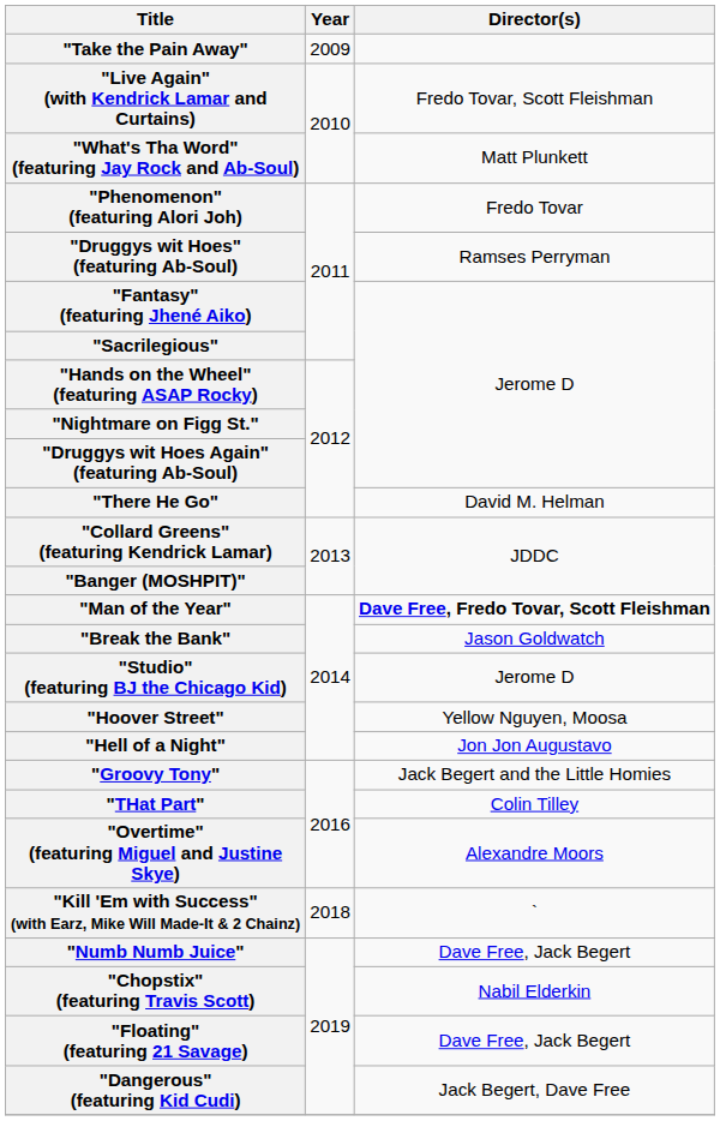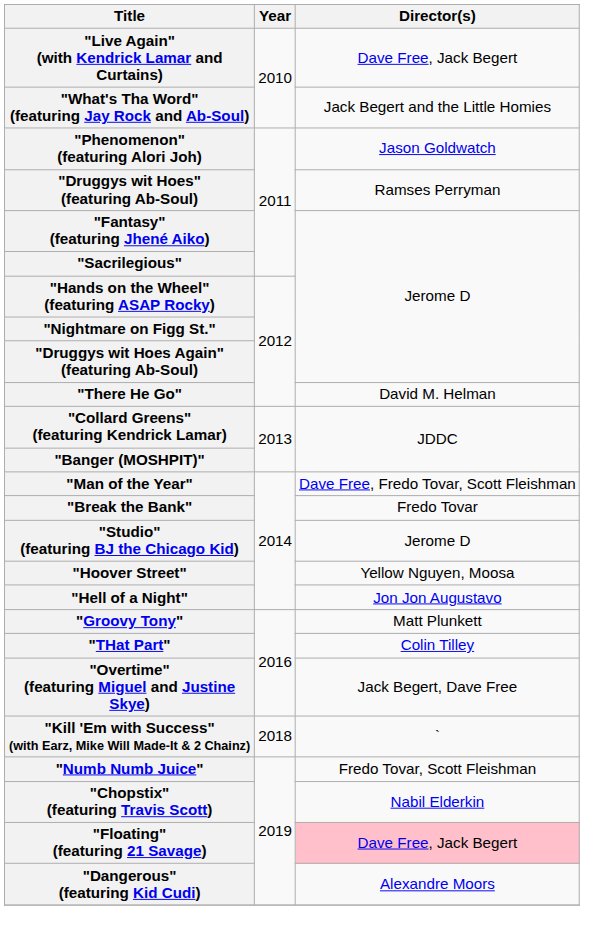 <table class="wikitable plainrowheaders" style="text-align:center;">
 <tr>
 <th scope="col" style="width:16em;">Title</th>
 <th scope="col">Year</th>
 <th scope="col">Director(s)</th>
 </tr>
 <tr>
-<th scope="row">"Take the Pain Away"</th>
-<td>2009</td>
-<td></td>
-</tr>
-<tr>
 <th scope="row">"Live Again"<br><span>(with <a href='#'>Kendrick Lamar</a> and Curtains)</span></th>
 <td rowspan="2">2010</td>
-<td>Fredo Tovar, Scott Fleishman</td>
+<td><a href='#'>Dave Free</a>, Jack Begert</td>
 </tr>
 <tr>
 <th scope="row">"What's Tha Word"<br><span>(featuring <a href='#'>Jay Rock</a> and <a href='#'>Ab-Soul</a>)</span></th>
-<td>Matt Plunkett</td>
+<td>Jack Begert and the Little Homies</td>
 </tr>
 <tr>
 <th scope="row">"Phenomenon"<br><span>(featuring Alori Joh)</span></th>
 <td rowspan="4">2011</td>
-<td>Fredo Tovar</td>
+<td><a href='#'>Jason Goldwatch</a></td>
 </tr>
 <tr>
 <th scope="row">"Druggys wit Hoes"<br><span>(featuring Ab-Soul)</span></th>
 <td>Ramses Perryman</td>
 </tr>
 <tr>
 <th scope="row">"Fantasy"<br><span>(featuring <a href='#'>Jhené Aiko</a>)</span></th>
 <td rowspan="5">Jerome D</td>
 </tr>
 <tr>
 <th scope="row">"Sacrilegious"</th>
 </tr>
 <tr>
 <th scope="row">"Hands on the Wheel"<br><span>(featuring <a href='#'>ASAP Rocky</a>)</span></th>
 <td rowspan="4">2012</td>
 </tr>
 <tr>
 <th scope="row">"Nightmare on Figg St."</th>
 </tr>
 <tr>
 <th scope="row">"Druggys wit Hoes Again"<br><span>(featuring Ab-Soul)</span></th>
 </tr>
 <tr>
 <th scope="row">"There He Go"</th>
 <td>David M. Helman</td>
 </tr>
 <tr>
 <th scope="row">"Collard Greens"<br><span>(featuring Kendrick Lamar)</span></th>
 <td rowspan="2">2013</td>
 <td rowspan="2">JDDC</td>
 </tr>
 <tr>
 <th scope="row">"Banger (MOSHPIT)"</th>
 </tr>
 <tr>
 <th scope="row">"Man of the Year"</th>
 <td rowspan="5">2014</td>
-<td><strong><a href='#'>Dave Free</a>, Fredo Tovar, Scott Fleishman</strong></td>
+<td><a href='#'>Dave Free</a>, Fredo Tovar, Scott Fleishman</td>
 </tr>
 <tr>
 <th scope="row">"Break the Bank"</th>
-<td><a href='#'>Jason Goldwatch</a></td>
+<td>Fredo Tovar</td>
 </tr>
 <tr>
 <th scope="row">"Studio"<br><span>(featuring <a href='#'>BJ the Chicago Kid</a>)</span></th>
 <td>Jerome D</td>
 </tr>
 <tr>
 <th scope="row">"Hoover Street"</th>
 <td>Yellow Nguyen, Moosa</td>
 </tr>
 <tr>
 <th scope="row">"Hell of a Night"</th>
 <td><a href='#'>Jon Jon Augustavo</a></td>
 </tr>
 <tr>
 <th scope="row">"<a href='#'>Groovy Tony</a>"</th>
 <td rowspan="3">2016</td>
-<td>Jack Begert and the Little Homies</td>
+<td>Matt Plunkett</td>
 </tr>
 <tr>
 <th scope="row">"<a href='#'>THat Part</a>"</th>
 <td><a href='#'>Colin Tilley</a></td>
 </tr>
 <tr>
 <th scope="row">"Overtime"<br><span>(featuring <a href='#'>Miguel</a> and <a href='#'>Justine Skye</a>)</span></th>
-<td><a href='#'>Alexandre Moors</a></td>
+<td>Jack Begert, Dave Free</td>
 </tr>
 <tr>
 <th>"Kill 'Em with Success"<br><small>(with Earz, Mike Will Made-It & 2 Chainz)</small></th>
 <td>2018</td>
 <td>`</td>
 </tr>
 <tr>
 <th scope="row">"<a href='#'>Numb Numb Juice</a>"</th>
 <td rowspan="4">2019</td>
-<td><a href='#'>Dave Free</a>, Jack Begert</td>
+<td>Fredo Tovar, Scott Fleishman</td>
 </tr>
 <tr>
 <th scope="row">"Chopstix"<br><span>(featuring <a href='#'>Travis Scott</a>)</span></th>
 <td><a href='#'>Nabil Elderkin</a></td>
 </tr>
 <tr>
 <th scope="row">"Floating"<br><span>(featuring <a href='#'>21 Savage</a>)</span></th>
-<td><a href='#'>Dave Free</a>, Jack Begert</td>
+<td style="background: pink;"><a href='#'>Dave Free</a>, Jack Begert</td>
 </tr>
 <tr>
 <th scope="row">"Dangerous"<br><span>(featuring <a href='#'>Kid Cudi</a>)</span></th>
-<td>Jack Begert, Dave Free</td>
+<td><a href='#'>Alexandre Moors</a></td>
 </tr>
 <tr>
 </tr>
 </table>
